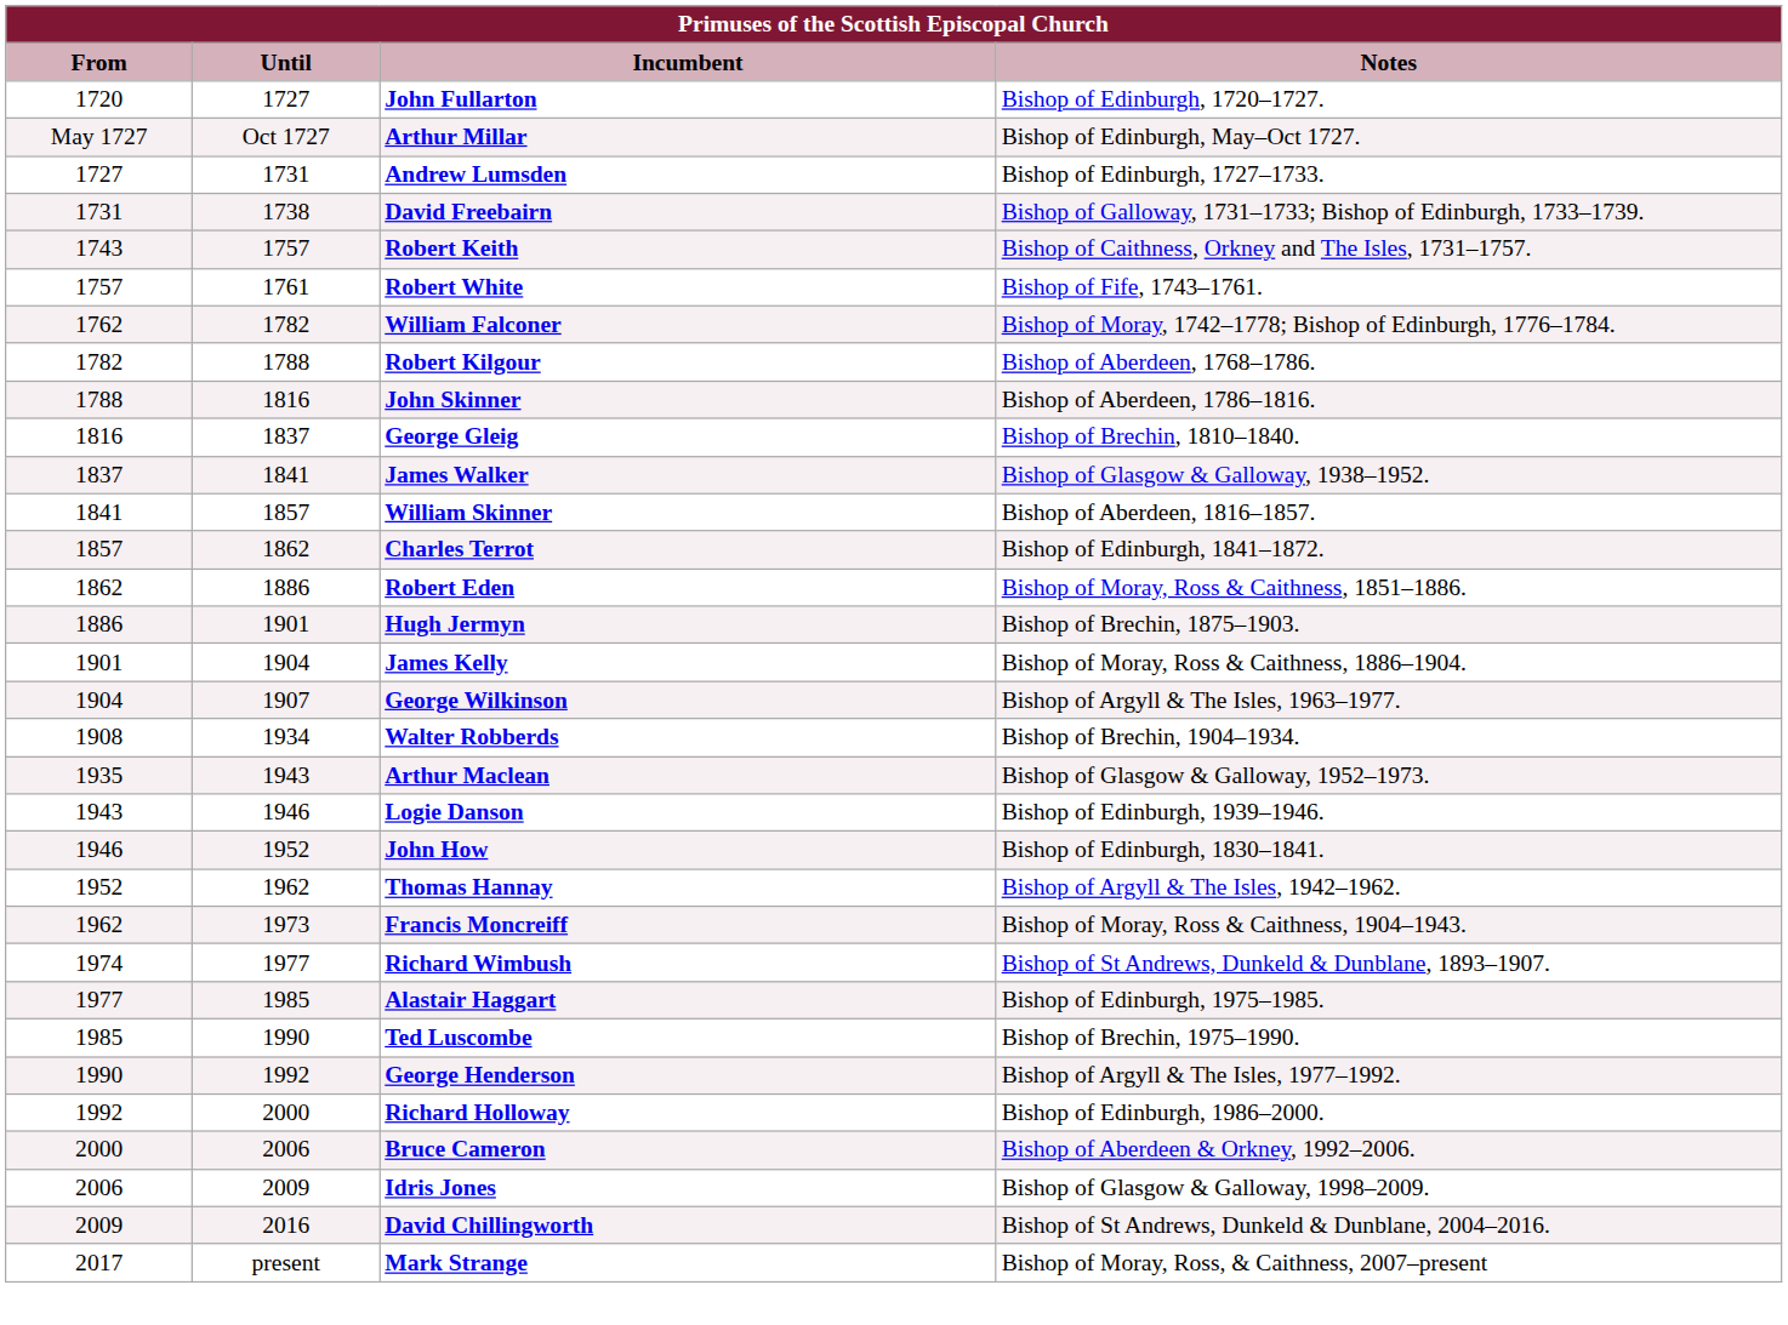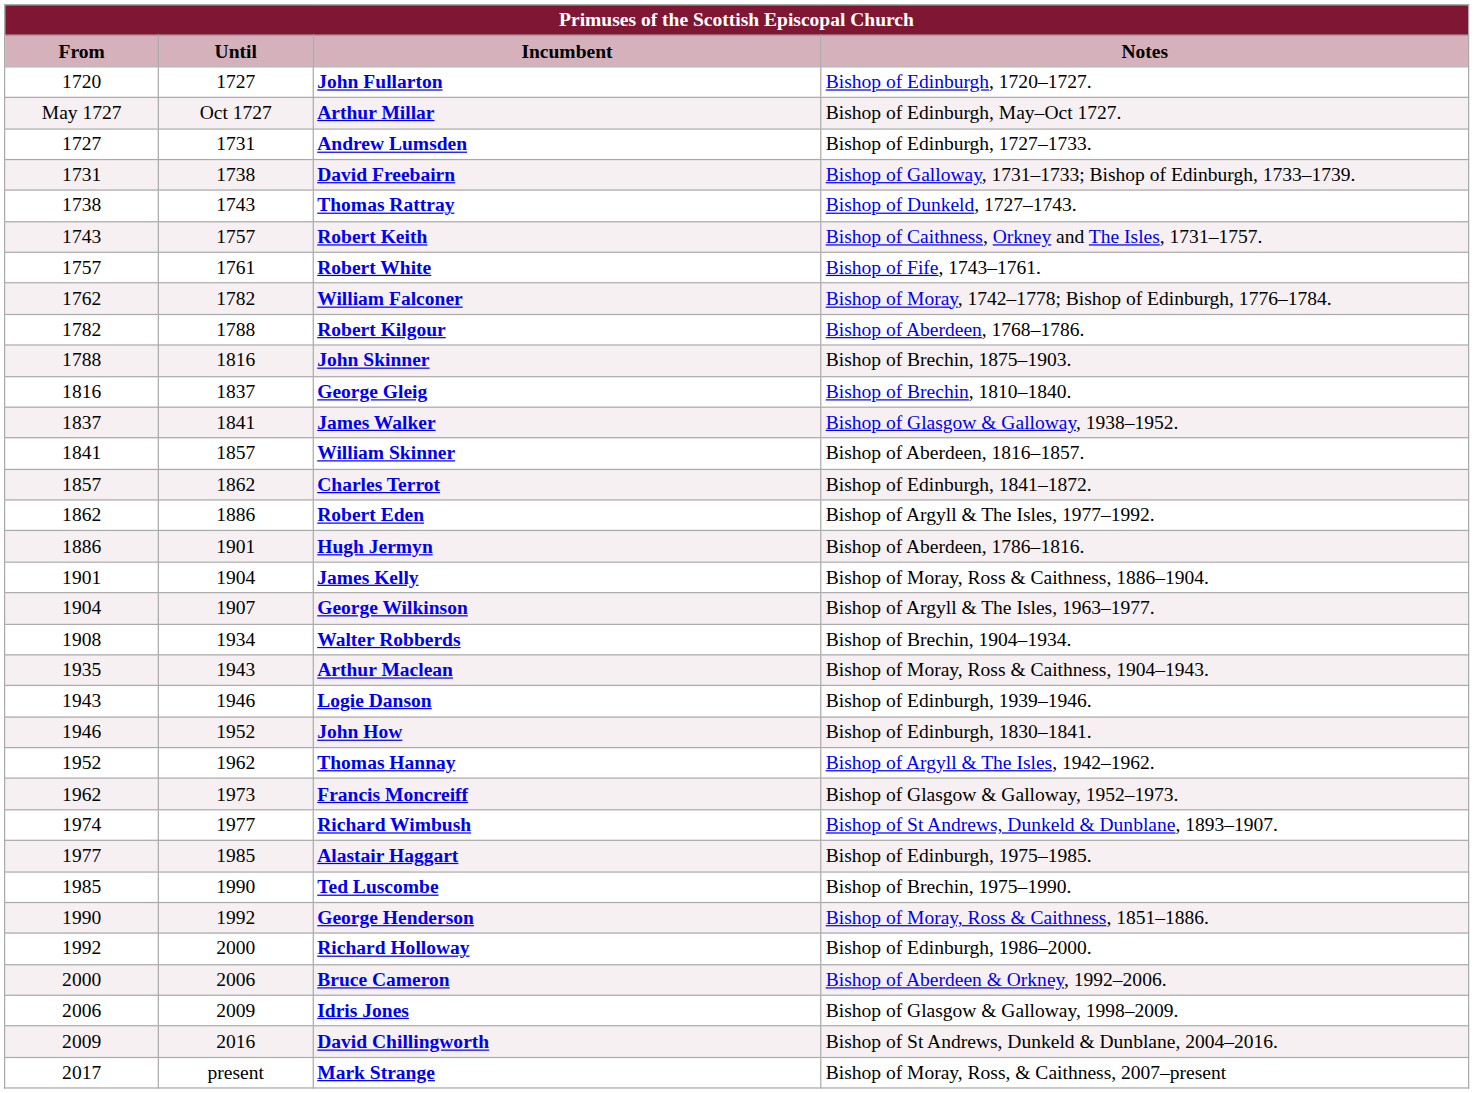 <table class="wikitable" style="width:95%;" border="1" cellpadding="2">
 <tr>
 <th colspan="4" style="background-color: #7F1734; color: white;">Primuses of the Scottish Episcopal Church</th>
 </tr>
 <tr>
 <th style="background-color: #D4B1BB; width: 10%;">From</th>
 <th style="background-color: #D4B1BB; width: 10%;">Until</th>
 <th style="background-color: #D4B1BB; width: 33%;">Incumbent</th>
 <th style="background-color: #D4B1BB; width: 42%;">Notes</th>
 </tr>
 <tr valign="top" style="background-color: white;">
 <td style="text-align: center;">1720</td>
 <td style="text-align: center;">1727</td>
 <td> <strong><a href='#'>John Fullarton</a></strong></td>
 <td><a href='#'>Bishop of Edinburgh</a>, 1720–1727.</td>
 </tr>
 <tr valign="top" style="background-color: #F7F0F2;">
 <td style="text-align: center;">May 1727</td>
 <td style="text-align: center;">Oct 1727</td>
 <td> <strong><a href='#'>Arthur Millar</a></strong></td>
 <td>Bishop of Edinburgh, May–Oct 1727.</td>
 </tr>
 <tr valign="top" style="background-color: white;">
 <td style="text-align: center;">1727</td>
 <td style="text-align: center;">1731</td>
 <td> <strong><a href='#'>Andrew Lumsden</a></strong></td>
 <td>Bishop of Edinburgh, 1727–1733.</td>
 </tr>
 <tr valign="top" style="background-color: #F7F0F2;">
 <td style="text-align: center;">1731</td>
 <td style="text-align: center;">1738</td>
 <td> <strong><a href='#'>David Freebairn</a></strong></td>
 <td><a href='#'>Bishop of Galloway</a>, 1731–1733; Bishop of Edinburgh, 1733–1739.</td>
 </tr>
+<tr valign="top" style="background-color: white;">
+<td style="text-align: center;">1738</td>
+<td style="text-align: center;">1743</td>
+<td> <strong><a href='#'>Thomas Rattray</a></strong></td>
+<td><a href='#'>Bishop of Dunkeld</a>, 1727–1743.</td>
+</tr>
 <tr valign="top" style="background-color: #F7F0F2;">
 <td style="text-align: center;">1743</td>
 <td style="text-align: center;">1757</td>
 <td> <strong><a href='#'>Robert Keith</a></strong></td>
 <td><a href='#'>Bishop of Caithness</a>, <a href='#'>Orkney</a> and <a href='#'>The Isles</a>, 1731–1757.</td>
 </tr>
 <tr valign="top" style="background-color: white;">
 <td style="text-align: center;">1757</td>
 <td style="text-align: center;">1761</td>
 <td> <strong><a href='#'>Robert White</a></strong></td>
 <td><a href='#'>Bishop of Fife</a>, 1743–1761.</td>
 </tr>
 <tr valign="top" style="background-color: #F7F0F2;">
 <td style="text-align: center;">1762</td>
 <td style="text-align: center;">1782</td>
 <td> <strong><a href='#'>William Falconer</a></strong></td>
 <td><a href='#'>Bishop of Moray</a>, 1742–1778; Bishop of Edinburgh, 1776–1784.</td>
 </tr>
 <tr valign="top" style="background-color: white;">
 <td style="text-align: center;">1782</td>
 <td style="text-align: center;">1788</td>
 <td> <strong><a href='#'>Robert Kilgour</a></strong></td>
 <td><a href='#'>Bishop of Aberdeen</a>, 1768–1786.</td>
 </tr>
 <tr valign="top" style="background-color: #F7F0F2;">
 <td style="text-align: center;">1788</td>
 <td style="text-align: center;">1816</td>
 <td> <strong><a href='#'>John Skinner</a></strong></td>
-<td>Bishop of Aberdeen, 1786–1816.</td>
+<td>Bishop of Brechin, 1875–1903.</td>
 </tr>
 <tr valign="top" style="background-color: white;">
 <td style="text-align: center;">1816</td>
 <td style="text-align: center;">1837</td>
 <td> <strong><a href='#'>George Gleig</a></strong></td>
 <td><a href='#'>Bishop of Brechin</a>, 1810–1840.</td>
 </tr>
 <tr valign="top" style="background-color: #F7F0F2;">
 <td style="text-align: center;">1837</td>
 <td style="text-align: center;">1841</td>
 <td> <strong><a href='#'>James Walker</a></strong></td>
 <td><a href='#'>Bishop of Glasgow & Galloway</a>, 1938–1952.</td>
 </tr>
 <tr valign="top" style="background-color: white;">
 <td style="text-align: center;">1841</td>
 <td style="text-align: center;">1857</td>
 <td> <strong><a href='#'>William Skinner</a></strong></td>
 <td>Bishop of Aberdeen, 1816–1857.</td>
 </tr>
 <tr valign="top" style="background-color: #F7F0F2;">
 <td style="text-align: center;">1857</td>
 <td style="text-align: center;">1862</td>
 <td> <strong><a href='#'>Charles Terrot</a></strong></td>
 <td>Bishop of Edinburgh, 1841–1872.</td>
 </tr>
 <tr valign="top" style="background-color: white;">
 <td style="text-align: center;">1862</td>
 <td style="text-align: center;">1886</td>
 <td> <strong><a href='#'>Robert Eden</a></strong></td>
-<td><a href='#'>Bishop of Moray, Ross & Caithness</a>, 1851–1886.</td>
+<td>Bishop of Argyll & The Isles, 1977–1992.</td>
 </tr>
 <tr valign="top" style="background-color: #F7F0F2;">
 <td style="text-align: center;">1886</td>
 <td style="text-align: center;">1901</td>
 <td> <strong><a href='#'>Hugh Jermyn</a></strong></td>
-<td>Bishop of Brechin, 1875–1903.</td>
+<td>Bishop of Aberdeen, 1786–1816.</td>
 </tr>
 <tr valign="top" style="background-color: white;">
 <td style="text-align: center;">1901</td>
 <td style="text-align: center;">1904</td>
 <td> <strong><a href='#'>James Kelly</a></strong></td>
 <td>Bishop of Moray, Ross & Caithness, 1886–1904.</td>
 </tr>
 <tr valign="top" style="background-color: #F7F0F2;">
 <td style="text-align: center;">1904</td>
 <td style="text-align: center;">1907</td>
 <td> <strong><a href='#'>George Wilkinson</a></strong></td>
 <td>Bishop of Argyll & The Isles, 1963–1977.</td>
 </tr>
 <tr valign="top" style="background-color: white;">
 <td style="text-align: center;">1908</td>
 <td style="text-align: center;">1934</td>
 <td> <strong><a href='#'>Walter Robberds</a></strong></td>
 <td>Bishop of Brechin, 1904–1934.</td>
 </tr>
 <tr valign="top" style="background-color: #F7F0F2;">
 <td style="text-align: center;">1935</td>
 <td style="text-align: center;">1943</td>
 <td> <strong><a href='#'>Arthur Maclean</a></strong></td>
-<td>Bishop of Glasgow & Galloway, 1952–1973.</td>
+<td>Bishop of Moray, Ross & Caithness, 1904–1943.</td>
 </tr>
 <tr valign="top" style="background-color: white;">
 <td style="text-align: center;">1943</td>
 <td style="text-align: center;">1946</td>
 <td> <strong><a href='#'>Logie Danson</a></strong></td>
 <td>Bishop of Edinburgh, 1939–1946.</td>
 </tr>
 <tr valign="top" style="background-color: #F7F0F2;">
 <td style="text-align: center;">1946</td>
 <td style="text-align: center;">1952</td>
 <td> <strong><a href='#'>John How</a></strong></td>
 <td>Bishop of Edinburgh, 1830–1841.</td>
 </tr>
 <tr valign="top" style="background-color: white;">
 <td style="text-align: center;">1952</td>
 <td style="text-align: center;">1962</td>
 <td> <strong><a href='#'>Thomas Hannay</a></strong></td>
 <td><a href='#'>Bishop of Argyll & The Isles</a>, 1942–1962.</td>
 </tr>
 <tr valign="top" style="background-color: #F7F0F2;">
 <td style="text-align: center;">1962</td>
 <td style="text-align: center;">1973</td>
 <td> <strong><a href='#'>Francis Moncreiff</a></strong></td>
-<td>Bishop of Moray, Ross & Caithness, 1904–1943.</td>
+<td>Bishop of Glasgow & Galloway, 1952–1973.</td>
 </tr>
 <tr valign="top" style="background-color: white;">
 <td style="text-align: center;">1974</td>
 <td style="text-align: center;">1977</td>
 <td> <strong><a href='#'>Richard Wimbush</a></strong></td>
 <td><a href='#'>Bishop of St Andrews, Dunkeld & Dunblane</a>, 1893–1907.</td>
 </tr>
 <tr valign="top" style="background-color: #F7F0F2;">
 <td style="text-align: center;">1977</td>
 <td style="text-align: center;">1985</td>
 <td> <strong><a href='#'>Alastair Haggart</a></strong></td>
 <td>Bishop of Edinburgh, 1975–1985.</td>
 </tr>
 <tr valign="top" style="background-color: white;">
 <td style="text-align: center;">1985</td>
 <td style="text-align: center;">1990</td>
 <td> <strong><a href='#'>Ted Luscombe</a></strong></td>
 <td>Bishop of Brechin, 1975–1990.</td>
 </tr>
 <tr valign="top" style="background-color: #F7F0F2;">
 <td style="text-align: center;">1990</td>
 <td style="text-align: center;">1992</td>
 <td> <strong><a href='#'>George Henderson</a></strong></td>
-<td>Bishop of Argyll & The Isles, 1977–1992.</td>
+<td><a href='#'>Bishop of Moray, Ross & Caithness</a>, 1851–1886.</td>
 </tr>
 <tr valign="top" style="background-color: white;">
 <td style="text-align: center;">1992</td>
 <td style="text-align: center;">2000</td>
 <td> <strong><a href='#'>Richard Holloway</a></strong></td>
 <td>Bishop of Edinburgh, 1986–2000.</td>
 </tr>
 <tr valign="top" style="background-color: #F7F0F2;">
 <td style="text-align: center;">2000</td>
 <td style="text-align: center;">2006</td>
 <td> <strong><a href='#'>Bruce Cameron</a></strong></td>
 <td><a href='#'>Bishop of Aberdeen & Orkney</a>, 1992–2006.</td>
 </tr>
 <tr valign="top" style="background-color: white;">
 <td style="text-align: center;">2006</td>
 <td style="text-align: center;">2009</td>
 <td> <strong><a href='#'>Idris Jones</a></strong></td>
 <td>Bishop of Glasgow & Galloway, 1998–2009.</td>
 </tr>
 <tr valign="top" style="background-color: #F7F0F2;">
 <td style="text-align: center;">2009</td>
 <td style="text-align: center;">2016</td>
 <td> <strong><a href='#'>David Chillingworth</a></strong></td>
 <td>Bishop of St Andrews, Dunkeld & Dunblane, 2004–2016.</td>
 </tr>
 <tr valign="top" style="background-color: white;">
 <td style="text-align: center;">2017</td>
 <td style="text-align: center;">present</td>
 <td> <strong><a href='#'>Mark Strange</a></strong></td>
 <td>Bishop of Moray, Ross, & Caithness, 2007–present</td>
 </tr>
 </table>
